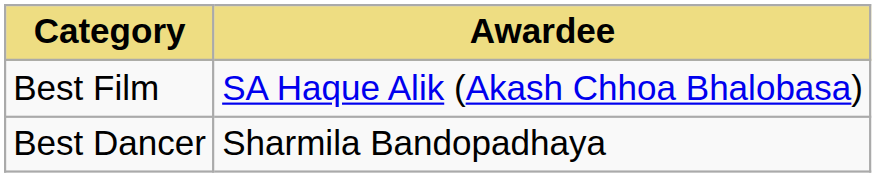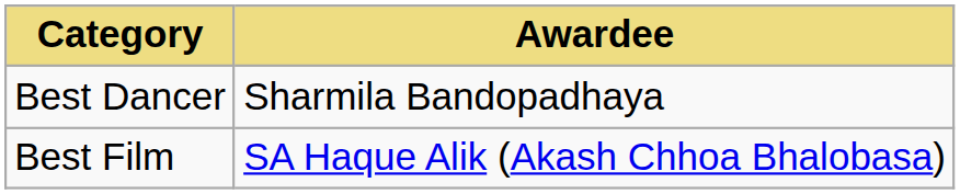 <table class="wikitable">
 <tr>
 <th style="background:#EEDD82;">Category</th>
 <th style="background:#EEDD82;">Awardee</th>
 </tr>
 <tr>
+<td>Best Dancer</td>
+<td>Sharmila Bandopadhaya</td>
+</tr>
+<tr>
 <td>Best Film</td>
 <td><a href='#'>SA Haque Alik</a> (<a href='#'>Akash Chhoa Bhalobasa</a>)</td>
 </tr>
-<tr>
-<td>Best Dancer</td>
-<td>Sharmila Bandopadhaya</td>
-</tr>
 </table>
